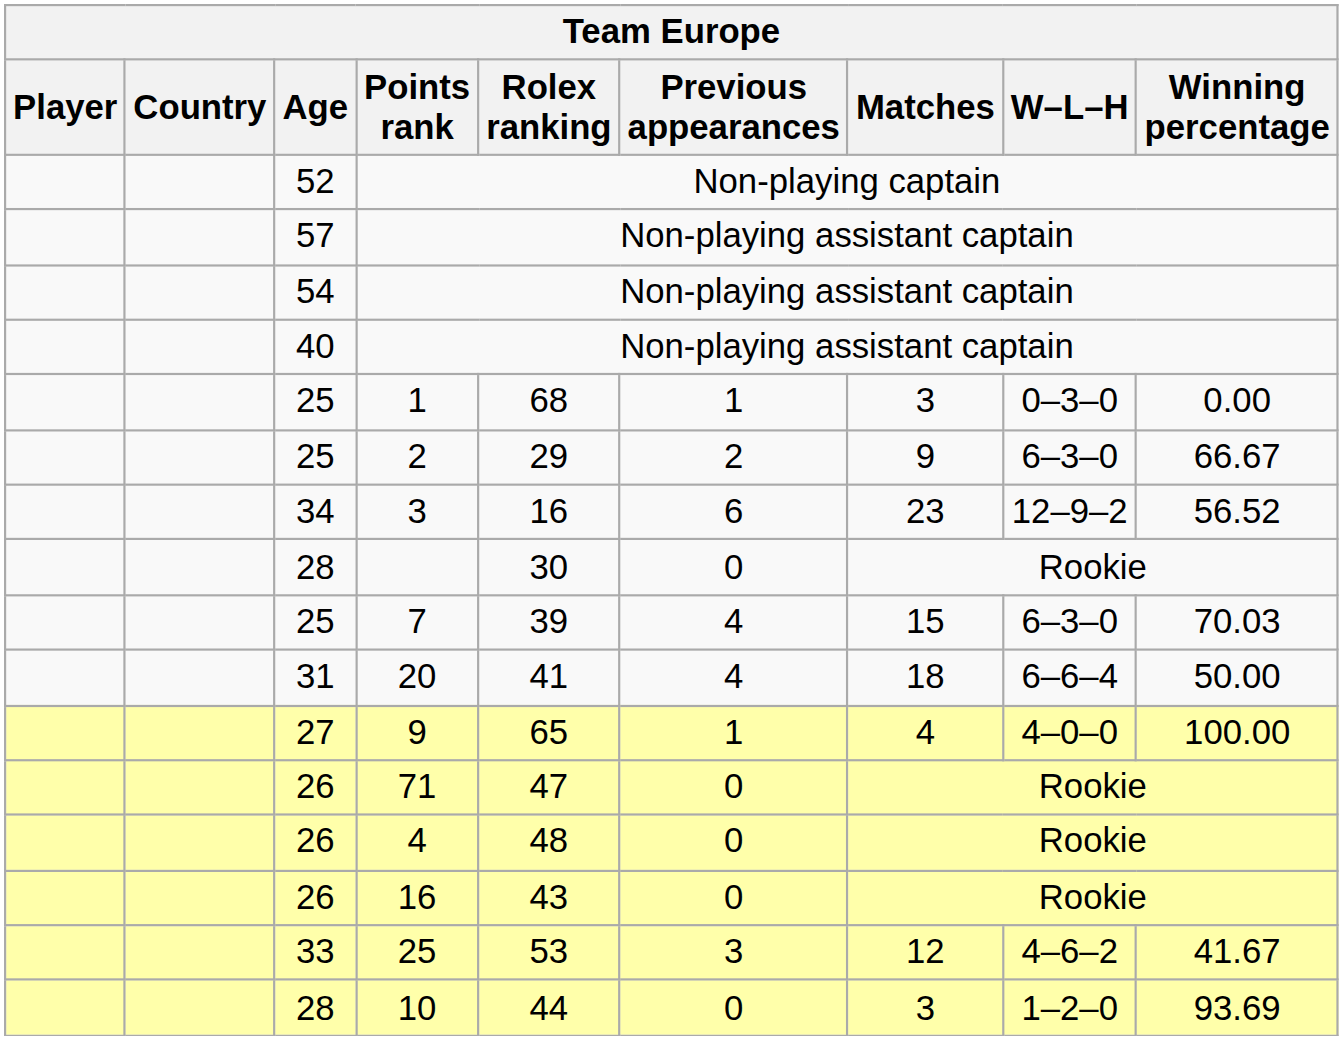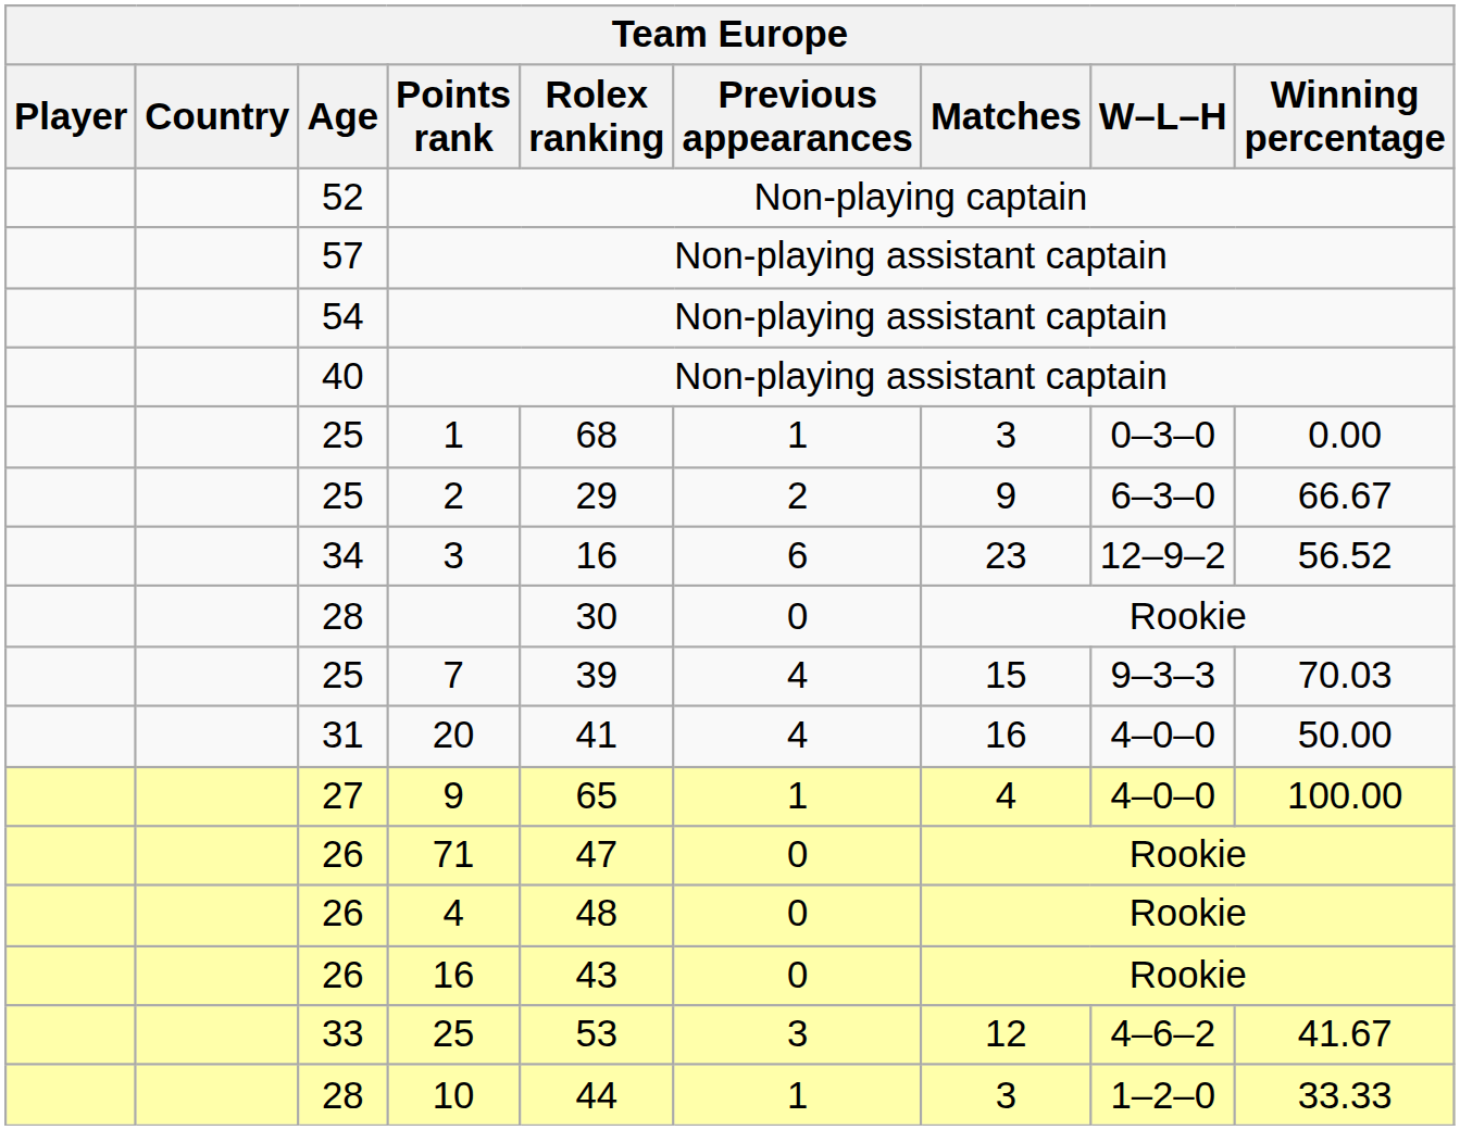 <table class="wikitable sortable" style="text-align:center">
 <tr>
 <th colspan=9> Team Europe</th>
 </tr>
 <tr>
 <th>Player</th>
 <th>Country</th>
 <th>Age</th>
 <th data-sort-type="number">Points<br>rank</th>
 <th data-sort-type="number">Rolex<br>ranking</th>
 <th data-sort-type="number">Previous<br>appearances</th>
 <th data-sort-type="number">Matches</th>
 <th data-sort-type="number">W–L–H</th>
 <th data-sort-type="number">Winning<br>percentage</th>
 </tr>
 <tr>
 <td align=left></td>
 <td align=left></td>
 <td>52</td>
 <td colspan=6>Non-playing captain</td>
 </tr>
 <tr>
 <td align=left></td>
 <td align=left></td>
 <td>57</td>
 <td colspan=6>Non-playing assistant captain</td>
 </tr>
 <tr>
 <td align=left></td>
 <td align=left></td>
 <td>54</td>
 <td colspan=6>Non-playing assistant captain</td>
 </tr>
 <tr>
 <td align=left></td>
 <td align=left></td>
 <td>40</td>
 <td colspan=6>Non-playing assistant captain</td>
 </tr>
 <tr>
 <td align=left></td>
 <td align=left></td>
 <td>25</td>
 <td>1</td>
 <td>68</td>
 <td>1</td>
 <td>3</td>
 <td>0–3–0</td>
 <td>0.00</td>
 </tr>
 <tr>
 <td align=left></td>
 <td align=left></td>
 <td>25</td>
 <td>2</td>
 <td>29</td>
 <td>2</td>
 <td>9</td>
 <td>6–3–0</td>
 <td>66.67</td>
 </tr>
 <tr>
 <td align=left></td>
 <td align=left></td>
 <td>34</td>
 <td>3</td>
 <td>16</td>
 <td>6</td>
 <td>23</td>
 <td>12–9–2</td>
 <td>56.52</td>
 </tr>
 <tr>
 <td align=left></td>
 <td align=left></td>
 <td>28</td>
 <td></td>
 <td>30</td>
 <td>0</td>
 <td colspan=3>Rookie</td>
 </tr>
 <tr>
 <td align=left></td>
 <td align=left></td>
 <td>25</td>
 <td>7</td>
 <td>39</td>
 <td>4</td>
 <td>15</td>
-<td>6–3–0</td>
+<td>9–3–3</td>
 <td>70.03</td>
 </tr>
 <tr>
 <td align=left></td>
 <td align=left></td>
 <td>31</td>
 <td>20</td>
 <td>41</td>
 <td>4</td>
-<td>18</td>
-<td>6–6–4</td>
+<td>16</td>
+<td>4–0–0</td>
 <td>50.00</td>
 </tr>
 <tr style="background:#ffa;">
 <td align=left></td>
 <td align=left></td>
 <td>27</td>
 <td>9</td>
 <td>65</td>
 <td>1</td>
 <td>4</td>
 <td>4–0–0</td>
 <td>100.00</td>
 </tr>
 <tr style="background:#ffa;">
 <td align=left></td>
 <td align=left></td>
 <td>26</td>
 <td>71</td>
 <td>47</td>
 <td>0</td>
 <td colspan=3>Rookie</td>
 </tr>
 <tr style="background:#ffa;">
 <td align=left></td>
 <td align=left></td>
 <td>26</td>
 <td>4</td>
 <td>48</td>
 <td>0</td>
 <td colspan=3>Rookie</td>
 </tr>
 <tr style="background:#ffa;">
 <td align=left></td>
 <td align=left></td>
 <td>26</td>
 <td>16</td>
 <td>43</td>
 <td>0</td>
 <td colspan=3>Rookie</td>
 </tr>
 <tr style="background:#ffa;">
 <td align=left></td>
 <td align=left></td>
 <td>33</td>
 <td>25</td>
 <td>53</td>
 <td>3</td>
 <td>12</td>
 <td>4–6–2</td>
 <td>41.67</td>
 </tr>
 <tr style="background:#ffa;">
 <td align=left></td>
 <td align=left></td>
 <td>28</td>
 <td>10</td>
 <td>44</td>
-<td>0</td>
+<td>1</td>
 <td>3</td>
 <td>1–2–0</td>
-<td>93.69</td>
+<td>33.33</td>
 </tr>
 </table>
